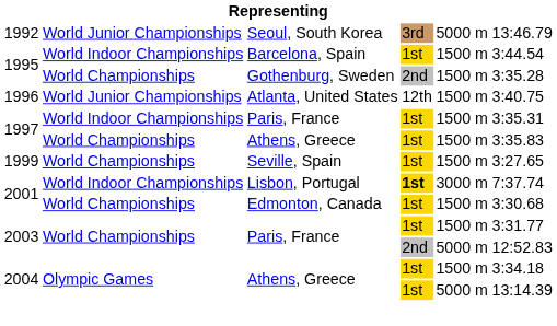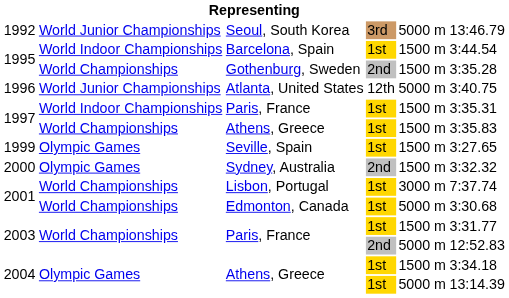 <table>
 <tr>
 <th colspan="6">Representing </th>
 </tr>
 <tr>
 <td>1992</td>
 <td><a href='#'>World Junior Championships</a></td>
 <td><a href='#'>Seoul</a>, South Korea</td>
 <td bgcolor="cc9966">3rd</td>
 <td>5000 m</td>
 <td>13:46.79</td>
 </tr>
 <tr>
 <td rowspan=2>1995</td>
 <td><a href='#'>World Indoor Championships</a></td>
 <td><a href='#'>Barcelona</a>, Spain</td>
 <td style="background:gold;">1st</td>
 <td>1500 m</td>
 <td>3:44.54</td>
 </tr>
 <tr>
 <td><a href='#'>World Championships</a></td>
 <td><a href='#'>Gothenburg</a>, Sweden</td>
 <td style="background:silver;">2nd</td>
 <td>1500 m</td>
 <td>3:35.28</td>
 </tr>
 <tr>
 <td>1996</td>
 <td><a href='#'>World Junior Championships</a></td>
 <td><a href='#'>Atlanta</a>, United States</td>
 <td>12th</td>
-<td>1500 m</td>
+<td>5000 m</td>
 <td>3:40.75</td>
 </tr>
 <tr>
 <td rowspan=2>1997</td>
 <td><a href='#'>World Indoor Championships</a></td>
 <td><a href='#'>Paris</a>, France</td>
 <td style="background:gold;">1st</td>
 <td>1500 m</td>
 <td>3:35.31</td>
 </tr>
 <tr>
 <td><a href='#'>World Championships</a></td>
 <td><a href='#'>Athens</a>, Greece</td>
 <td style="background:gold;">1st</td>
 <td>1500 m</td>
 <td>3:35.83</td>
 </tr>
 <tr>
 <td>1999</td>
-<td><a href='#'>World Championships</a></td>
+<td><a href='#'>Olympic Games</a></td>
 <td><a href='#'>Seville</a>, Spain</td>
 <td style="background:gold;">1st</td>
 <td>1500 m</td>
 <td>3:27.65 </td>
 </tr>
 <tr>
+<td>2000</td>
+<td><a href='#'>Olympic Games</a></td>
+<td><a href='#'>Sydney</a>, Australia</td>
+<td style="background:silver;">2nd</td>
+<td>1500 m</td>
+<td>3:32.32</td>
+</tr>
+<tr>
 <td rowspan=2>2001</td>
-<td><a href='#'>World Indoor Championships</a></td>
+<td><a href='#'>World Championships</a></td>
 <td><a href='#'>Lisbon</a>, Portugal</td>
-<td style="background:gold;"><strong>1st</strong></td>
+<td style="background:gold;">1st</td>
 <td>3000 m</td>
 <td>7:37.74</td>
 </tr>
 <tr>
 <td><a href='#'>World Championships</a></td>
 <td><a href='#'>Edmonton</a>, Canada</td>
 <td style="background:gold;">1st</td>
-<td>1500 m</td>
+<td>5000 m</td>
 <td>3:30.68</td>
 </tr>
 <tr>
 <td rowspan=2>2003</td>
 <td rowspan=2><a href='#'>World Championships</a></td>
 <td rowspan=2><a href='#'>Paris</a>, France</td>
 <td style="background:gold;">1st</td>
 <td>1500 m</td>
 <td>3:31.77</td>
 </tr>
 <tr>
 <td style="background:silver;">2nd</td>
 <td>5000 m</td>
 <td>12:52.83</td>
 </tr>
 <tr>
 <td rowspan=2>2004</td>
 <td rowspan=2><a href='#'>Olympic Games</a></td>
 <td rowspan=2><a href='#'>Athens</a>, Greece</td>
 <td style="background:gold;">1st</td>
 <td>1500 m</td>
 <td>3:34.18</td>
 </tr>
 <tr>
 <td style="background:gold;">1st</td>
 <td>5000 m</td>
 <td>13:14.39</td>
 </tr>
 </table>
